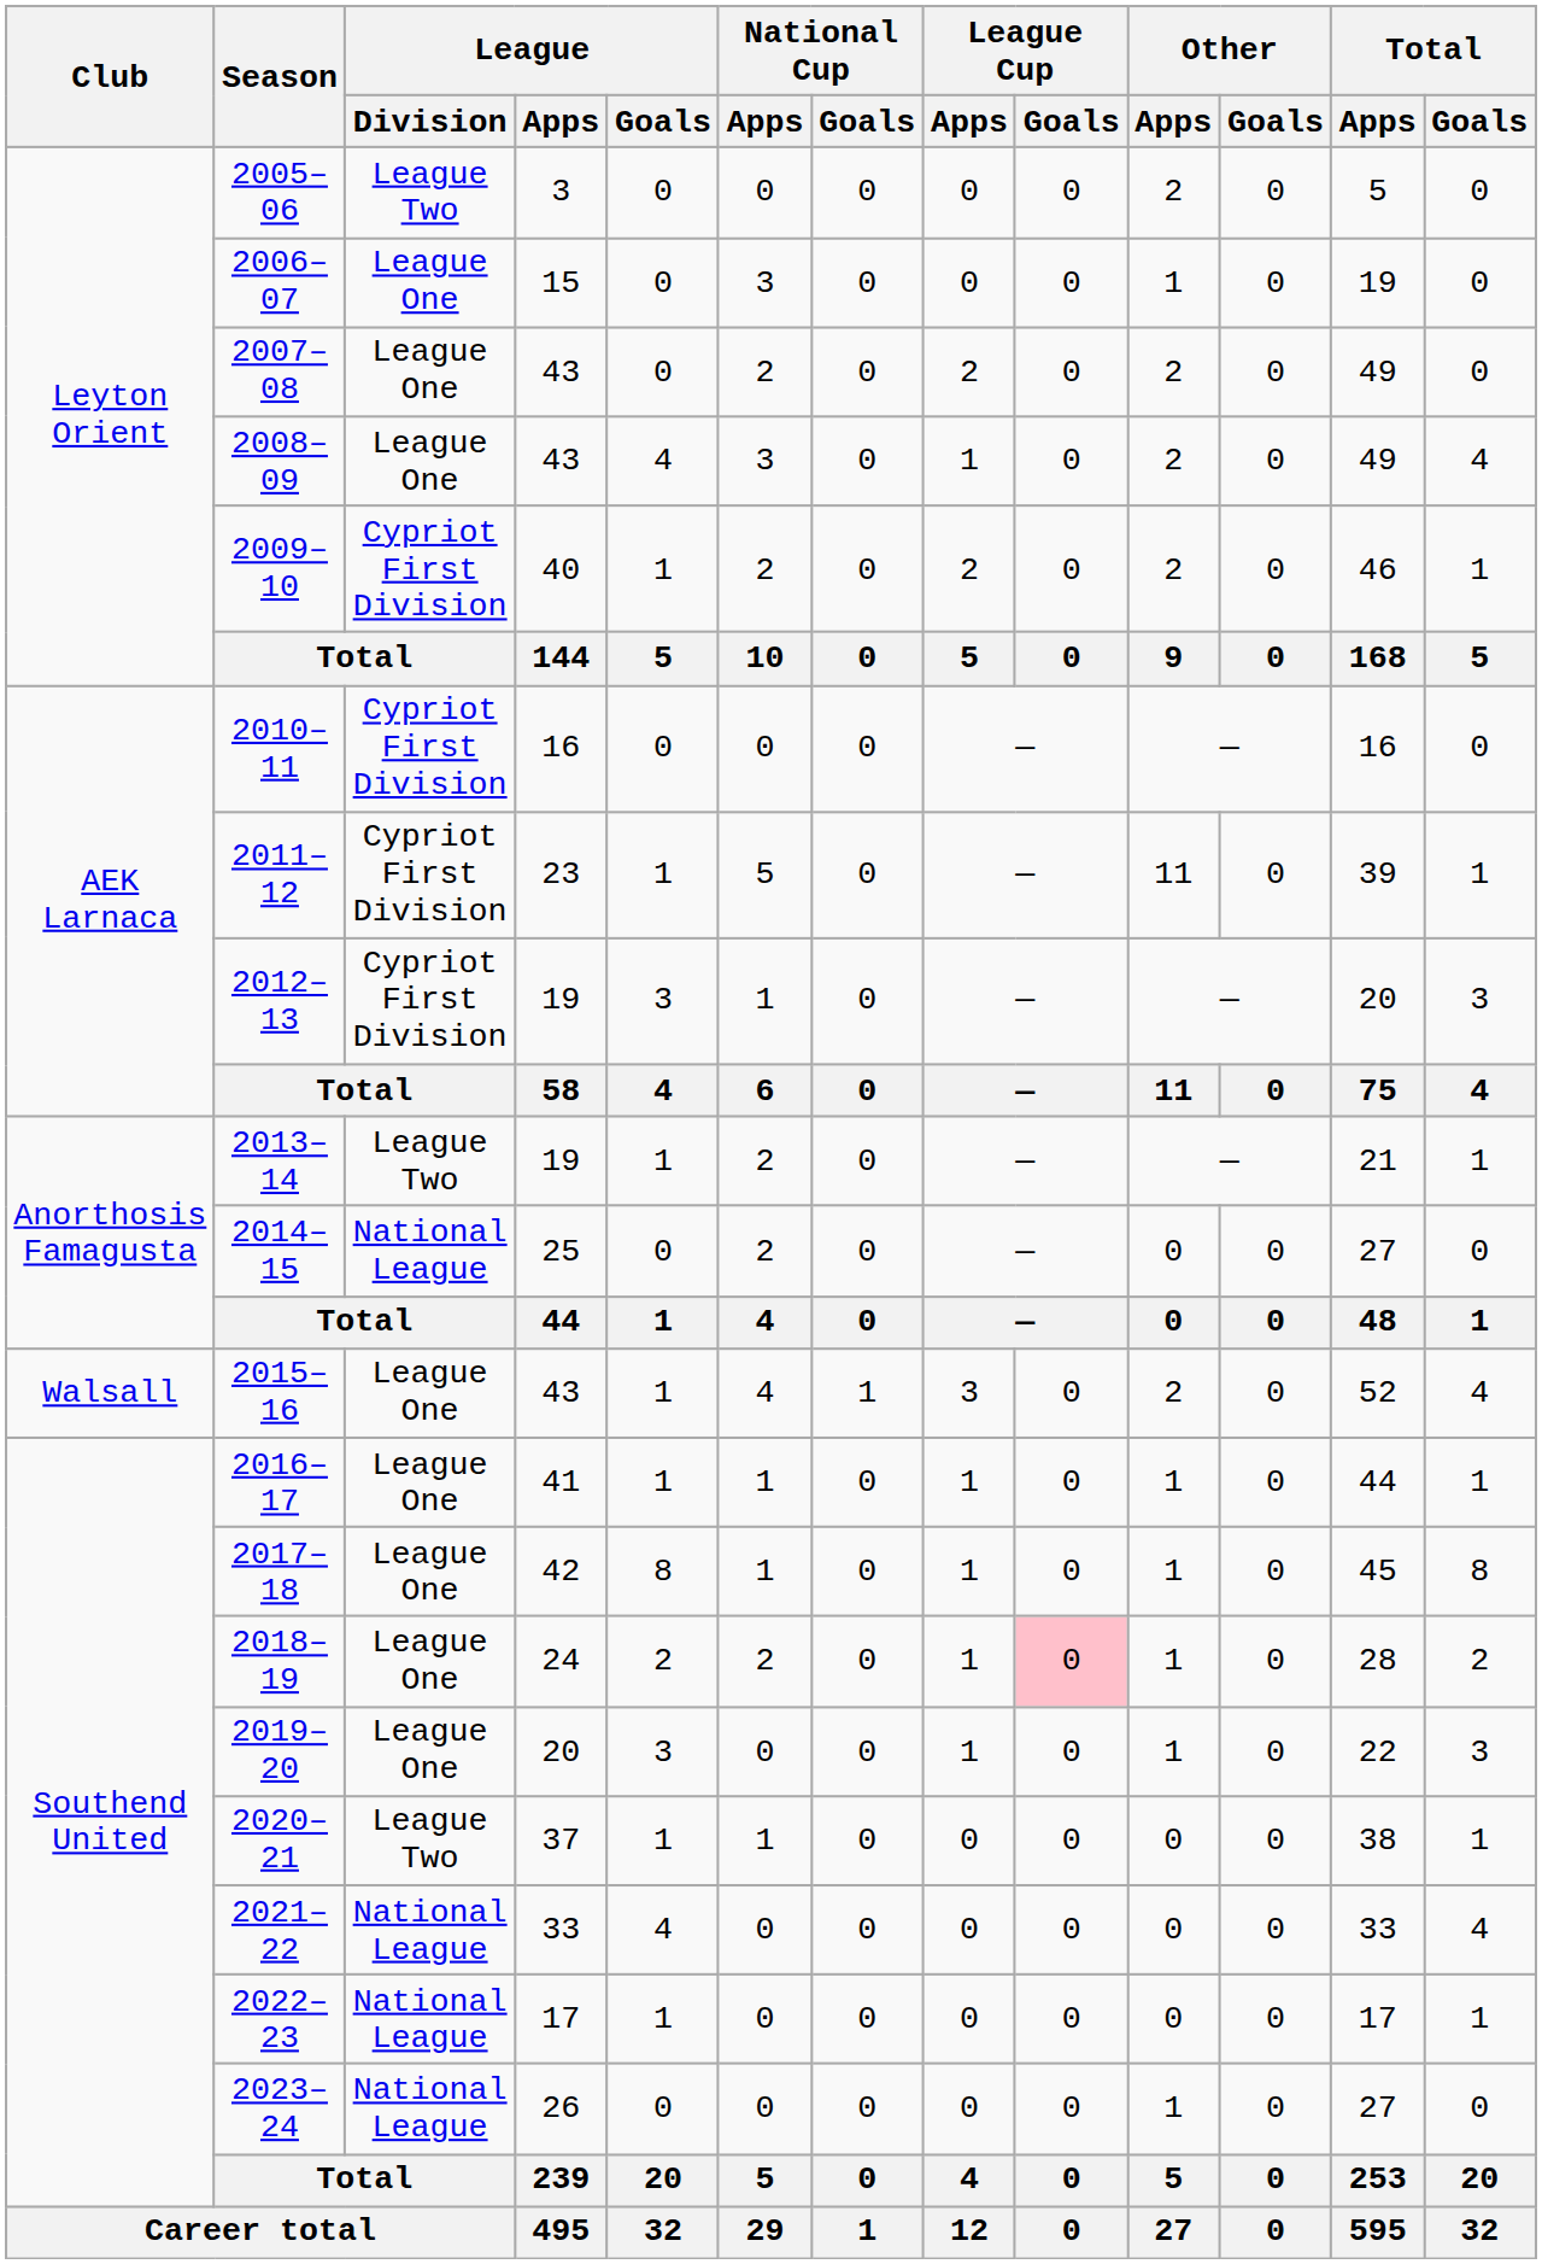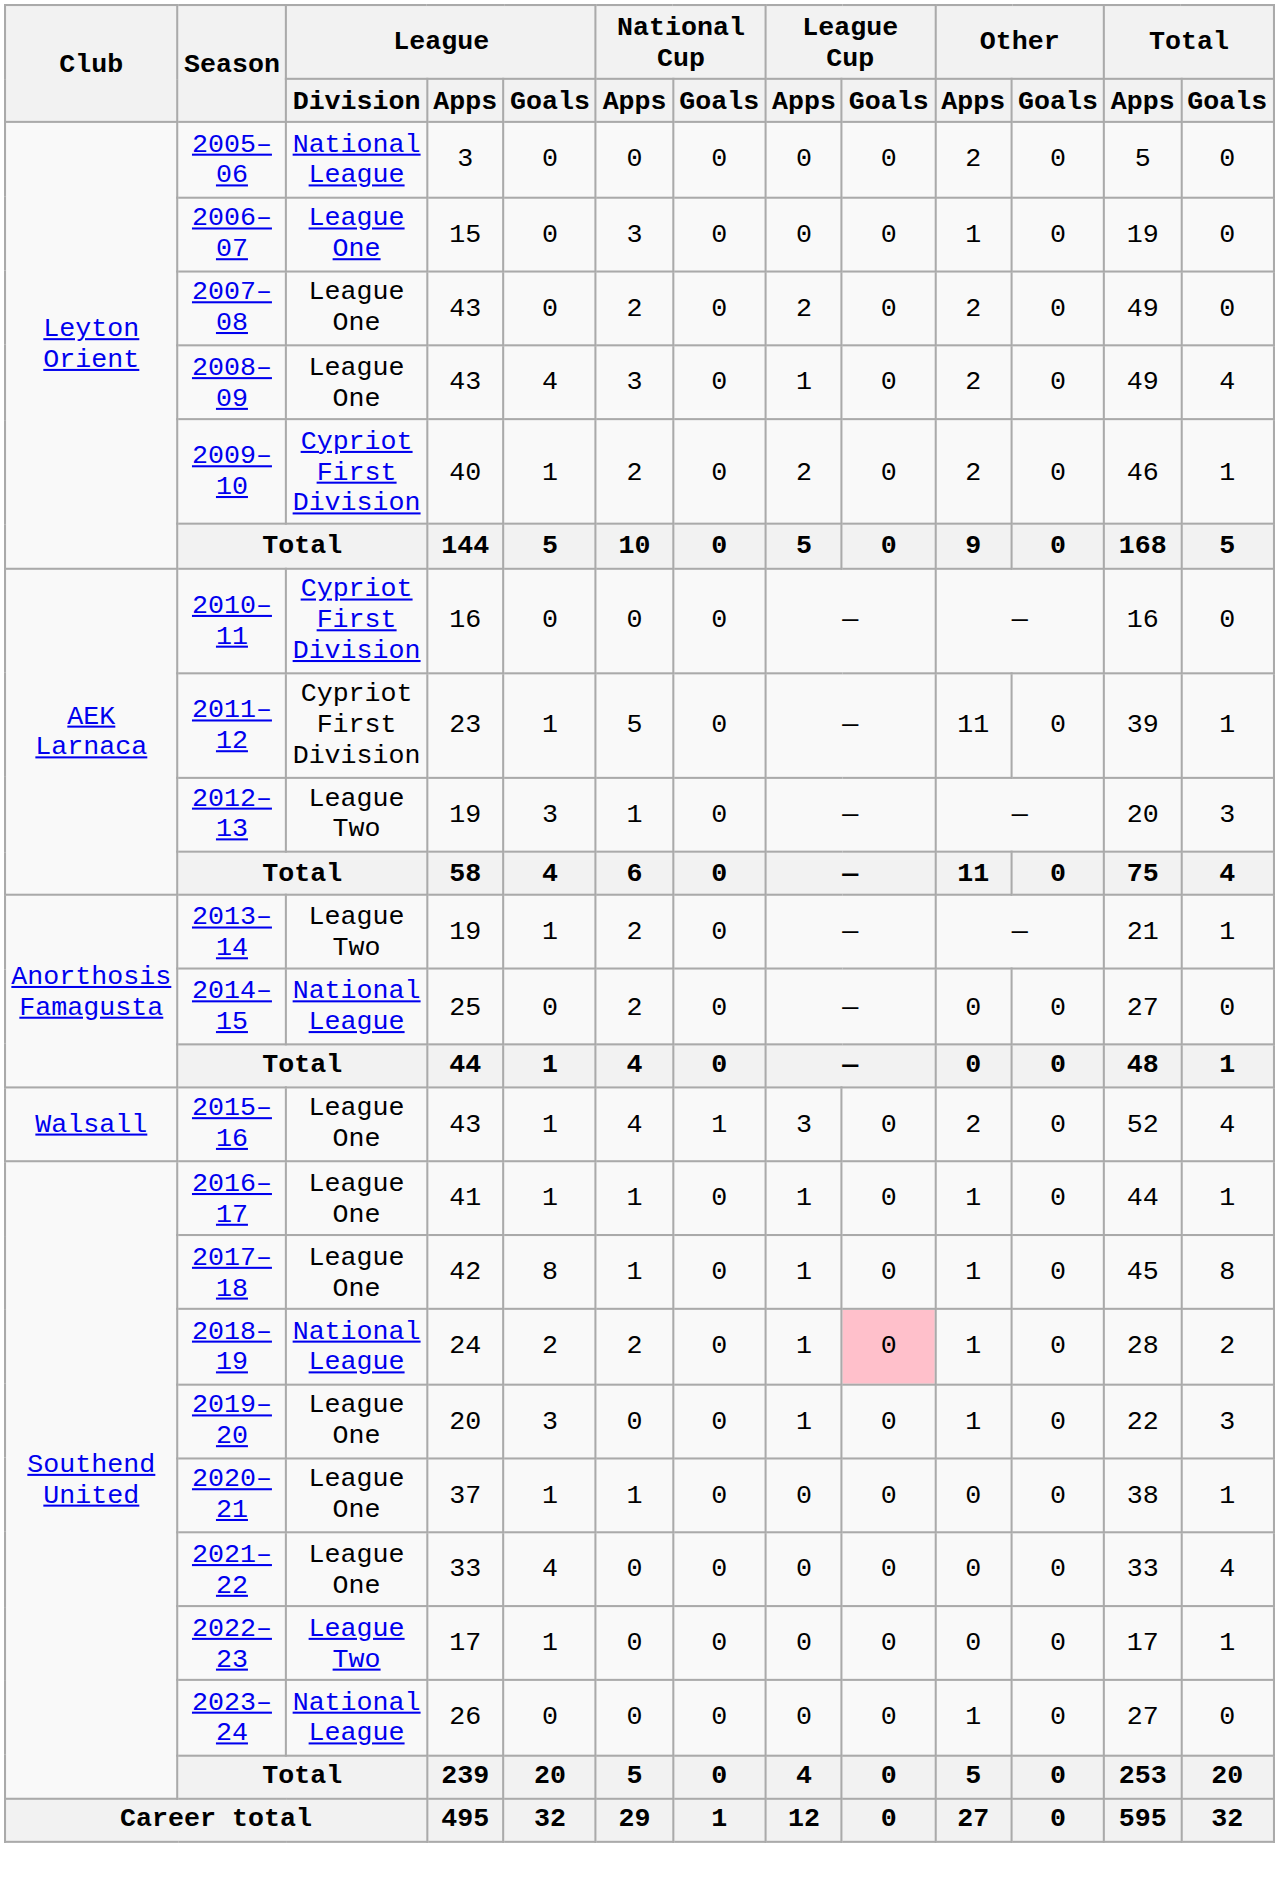 <table class=wikitable style="text-align: center">
 <tr>
 <th rowspan=2>Club</th>
 <th rowspan=2>Season</th>
 <th colspan=3>League</th>
 <th colspan=2>National Cup</th>
 <th colspan=2>League Cup</th>
 <th colspan=2>Other</th>
 <th colspan=2>Total</th>
 </tr>
 <tr>
 <th>Division</th>
 <th>Apps</th>
 <th>Goals</th>
 <th>Apps</th>
 <th>Goals</th>
 <th>Apps</th>
 <th>Goals</th>
 <th>Apps</th>
 <th>Goals</th>
 <th>Apps</th>
 <th>Goals</th>
 </tr>
 <tr>
 <td rowspan=6><a href='#'>Leyton Orient</a></td>
 <td><a href='#'>2005–06</a></td>
-<td><a href='#'>League Two</a></td>
+<td><a href='#'>National League</a></td>
 <td>3</td>
 <td>0</td>
 <td>0</td>
 <td>0</td>
 <td>0</td>
 <td>0</td>
 <td>2</td>
 <td>0</td>
 <td>5</td>
 <td>0</td>
 </tr>
 <tr>
 <td><a href='#'>2006–07</a></td>
 <td><a href='#'>League One</a></td>
 <td>15</td>
 <td>0</td>
 <td>3</td>
 <td>0</td>
 <td>0</td>
 <td>0</td>
 <td>1</td>
 <td>0</td>
 <td>19</td>
 <td>0</td>
 </tr>
 <tr>
 <td><a href='#'>2007–08</a></td>
 <td>League One</td>
 <td>43</td>
 <td>0</td>
 <td>2</td>
 <td>0</td>
 <td>2</td>
 <td>0</td>
 <td>2</td>
 <td>0</td>
 <td>49</td>
 <td>0</td>
 </tr>
 <tr>
 <td><a href='#'>2008–09</a></td>
 <td>League One</td>
 <td>43</td>
 <td>4</td>
 <td>3</td>
 <td>0</td>
 <td>1</td>
 <td>0</td>
 <td>2</td>
 <td>0</td>
 <td>49</td>
 <td>4</td>
 </tr>
 <tr>
 <td><a href='#'>2009–10</a></td>
 <td><a href='#'>Cypriot First Division</a></td>
 <td>40</td>
 <td>1</td>
 <td>2</td>
 <td>0</td>
 <td>2</td>
 <td>0</td>
 <td>2</td>
 <td>0</td>
 <td>46</td>
 <td>1</td>
 </tr>
 <tr>
 <th colspan=2>Total</th>
 <th>144</th>
 <th>5</th>
 <th>10</th>
 <th>0</th>
 <th>5</th>
 <th>0</th>
 <th>9</th>
 <th>0</th>
 <th>168</th>
 <th>5</th>
 </tr>
 <tr>
 <td rowspan=4><a href='#'>AEK Larnaca</a></td>
 <td><a href='#'>2010–11</a></td>
 <td><a href='#'>Cypriot First Division</a></td>
 <td>16</td>
 <td>0</td>
 <td>0</td>
 <td>0</td>
 <td colspan=2>—</td>
 <td colspan=2>—</td>
 <td>16</td>
 <td>0</td>
 </tr>
 <tr>
 <td><a href='#'>2011–12</a></td>
 <td>Cypriot First Division</td>
 <td>23</td>
 <td>1</td>
 <td>5</td>
 <td>0</td>
 <td colspan=2>—</td>
 <td>11</td>
 <td>0</td>
 <td>39</td>
 <td>1</td>
 </tr>
 <tr>
 <td><a href='#'>2012–13</a></td>
-<td>Cypriot First Division</td>
+<td>League Two</td>
 <td>19</td>
 <td>3</td>
 <td>1</td>
 <td>0</td>
 <td colspan=2>—</td>
 <td colspan=2>—</td>
 <td>20</td>
 <td>3</td>
 </tr>
 <tr>
 <th colspan=2>Total</th>
 <th>58</th>
 <th>4</th>
 <th>6</th>
 <th>0</th>
 <th colspan=2>—</th>
 <th>11</th>
 <th>0</th>
 <th>75</th>
 <th>4</th>
 </tr>
 <tr>
 <td rowspan=3><a href='#'>Anorthosis Famagusta</a></td>
 <td><a href='#'>2013–14</a></td>
 <td>League Two</td>
 <td>19</td>
 <td>1</td>
 <td>2</td>
 <td>0</td>
 <td colspan=2>—</td>
 <td colspan=2>—</td>
 <td>21</td>
 <td>1</td>
 </tr>
 <tr>
 <td><a href='#'>2014–15</a></td>
 <td><a href='#'>National League</a></td>
 <td>25</td>
 <td>0</td>
 <td>2</td>
 <td>0</td>
 <td colspan=2>—</td>
 <td>0</td>
 <td>0</td>
 <td>27</td>
 <td>0</td>
 </tr>
 <tr>
 <th colspan=2>Total</th>
 <th>44</th>
 <th>1</th>
 <th>4</th>
 <th>0</th>
 <th colspan=2>—</th>
 <th>0</th>
 <th>0</th>
 <th>48</th>
 <th>1</th>
 </tr>
 <tr>
 <td><a href='#'>Walsall</a></td>
 <td><a href='#'>2015–16</a></td>
 <td>League One</td>
 <td>43</td>
 <td>1</td>
 <td>4</td>
 <td>1</td>
 <td>3</td>
 <td>0</td>
 <td>2</td>
 <td>0</td>
 <td>52</td>
 <td>4</td>
 </tr>
 <tr>
 <td rowspan=9><a href='#'>Southend United</a></td>
 <td><a href='#'>2016–17</a></td>
 <td>League One</td>
 <td>41</td>
 <td>1</td>
 <td>1</td>
 <td>0</td>
 <td>1</td>
 <td>0</td>
 <td>1</td>
 <td>0</td>
 <td>44</td>
 <td>1</td>
 </tr>
 <tr>
 <td><a href='#'>2017–18</a></td>
 <td>League One</td>
 <td>42</td>
 <td>8</td>
 <td>1</td>
 <td>0</td>
 <td>1</td>
 <td>0</td>
 <td>1</td>
 <td>0</td>
 <td>45</td>
 <td>8</td>
 </tr>
 <tr>
 <td><a href='#'>2018–19</a></td>
-<td>League One</td>
+<td><a href='#'>National League</a></td>
 <td>24</td>
 <td>2</td>
 <td>2</td>
 <td>0</td>
 <td>1</td>
 <td style="background: pink;">0</td>
 <td>1</td>
 <td>0</td>
 <td>28</td>
 <td>2</td>
 </tr>
 <tr>
 <td><a href='#'>2019–20</a></td>
 <td>League One</td>
 <td>20</td>
 <td>3</td>
 <td>0</td>
 <td>0</td>
 <td>1</td>
 <td>0</td>
 <td>1</td>
 <td>0</td>
 <td>22</td>
 <td>3</td>
 </tr>
 <tr>
 <td><a href='#'>2020–21</a></td>
-<td>League Two</td>
+<td>League One</td>
 <td>37</td>
 <td>1</td>
 <td>1</td>
 <td>0</td>
 <td>0</td>
 <td>0</td>
 <td>0</td>
 <td>0</td>
 <td>38</td>
 <td>1</td>
 </tr>
 <tr>
 <td><a href='#'>2021–22</a></td>
-<td><a href='#'>National League</a></td>
+<td>League One</td>
 <td>33</td>
 <td>4</td>
 <td>0</td>
 <td>0</td>
 <td>0</td>
 <td>0</td>
 <td>0</td>
 <td>0</td>
 <td>33</td>
 <td>4</td>
 </tr>
 <tr>
 <td><a href='#'>2022–23</a></td>
-<td><a href='#'>National League</a></td>
+<td><a href='#'>League Two</a></td>
 <td>17</td>
 <td>1</td>
 <td>0</td>
 <td>0</td>
 <td>0</td>
 <td>0</td>
 <td>0</td>
 <td>0</td>
 <td>17</td>
 <td>1</td>
 </tr>
 <tr>
 <td><a href='#'>2023–24</a></td>
 <td><a href='#'>National League</a></td>
 <td>26</td>
 <td>0</td>
 <td>0</td>
 <td>0</td>
 <td>0</td>
 <td>0</td>
 <td>1</td>
 <td>0</td>
 <td>27</td>
 <td>0</td>
 </tr>
 <tr>
 <th colspan=2>Total</th>
 <th>239</th>
 <th>20</th>
 <th>5</th>
 <th>0</th>
 <th>4</th>
 <th>0</th>
 <th>5</th>
 <th>0</th>
 <th>253</th>
 <th>20</th>
 </tr>
 <tr>
 <th colspan=3>Career total</th>
 <th>495</th>
 <th>32</th>
 <th>29</th>
 <th>1</th>
 <th>12</th>
 <th>0</th>
 <th>27</th>
 <th>0</th>
 <th>595</th>
 <th>32</th>
 </tr>
 </table>
